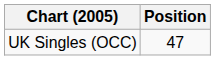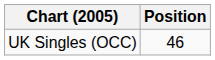 <table class="wikitable">
 <tr>
 <th>Chart (2005)</th>
 <th>Position</th>
 </tr>
 <tr>
 <td>UK Singles (OCC)</td>
-<td align="center">47</td>
+<td align="center">46</td>
 </tr>
 </table>
